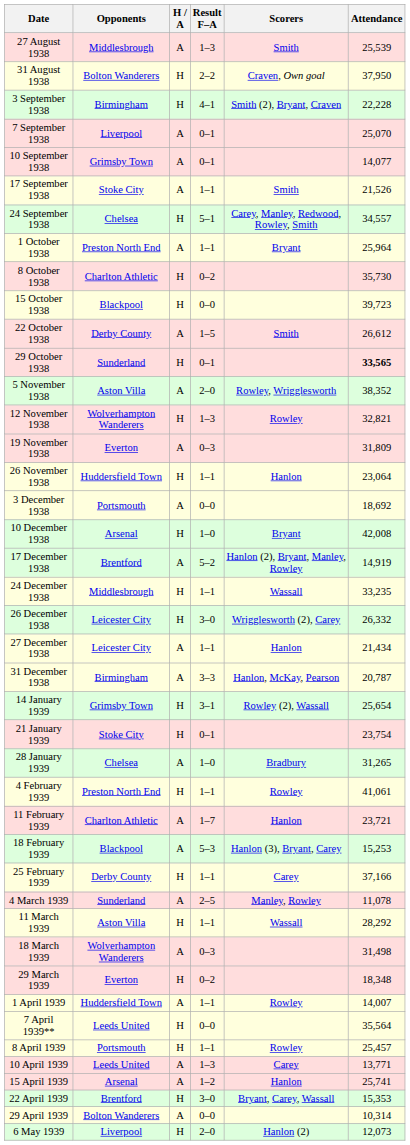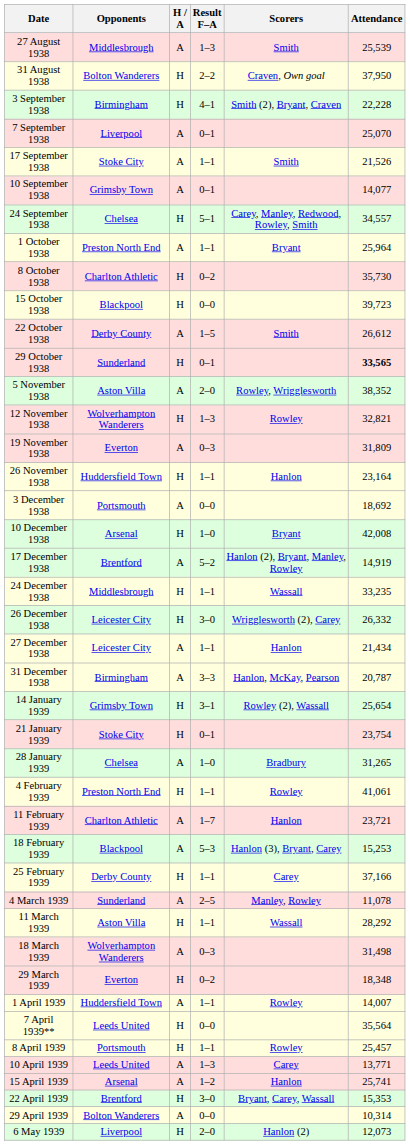 <table class="wikitable" style="text-align:center">
 <tr>
 <th>Date</th>
 <th>Opponents</th>
 <th>H / A</th>
 <th>Result<br>F–A</th>
 <th>Scorers</th>
 <th>Attendance</th>
 </tr>
 <tr bgcolor="#ffdddd">
 <td>27 August 1938</td>
 <td><a href='#'>Middlesbrough</a></td>
 <td>A</td>
 <td>1–3</td>
 <td><a href='#'>Smith</a></td>
 <td>25,539</td>
 </tr>
 <tr bgcolor="#ffffdd">
 <td>31 August 1938</td>
 <td><a href='#'>Bolton Wanderers</a></td>
 <td>H</td>
 <td>2–2</td>
 <td><a href='#'>Craven</a>, <em>Own goal</em></td>
 <td>37,950</td>
 </tr>
 <tr bgcolor="#ddffdd">
 <td>3 September 1938</td>
 <td><a href='#'>Birmingham</a></td>
 <td>H</td>
 <td>4–1</td>
 <td><a href='#'>Smith</a> (2), <a href='#'>Bryant</a>, <a href='#'>Craven</a></td>
 <td>22,228</td>
 </tr>
 <tr bgcolor="#ffdddd">
 <td>7 September 1938</td>
 <td><a href='#'>Liverpool</a></td>
 <td>A</td>
 <td>0–1</td>
 <td></td>
 <td>25,070</td>
 </tr>
+<tr bgcolor="#ffffdd">
+<td>17 September 1938</td>
+<td><a href='#'>Stoke City</a></td>
+<td>A</td>
+<td>1–1</td>
+<td><a href='#'>Smith</a></td>
+<td>21,526</td>
+</tr>
 <tr bgcolor="#ffdddd">
 <td>10 September 1938</td>
 <td><a href='#'>Grimsby Town</a></td>
 <td>A</td>
 <td>0–1</td>
 <td></td>
 <td>14,077</td>
-</tr>
-<tr bgcolor="#ffffdd">
-<td>17 September 1938</td>
-<td><a href='#'>Stoke City</a></td>
-<td>A</td>
-<td>1–1</td>
-<td><a href='#'>Smith</a></td>
-<td>21,526</td>
 </tr>
 <tr bgcolor="#ddffdd">
 <td>24 September 1938</td>
 <td><a href='#'>Chelsea</a></td>
 <td>H</td>
 <td>5–1</td>
 <td><a href='#'>Carey</a>, <a href='#'>Manley</a>, <a href='#'>Redwood</a>, <a href='#'>Rowley</a>, <a href='#'>Smith</a></td>
 <td>34,557</td>
 </tr>
 <tr bgcolor="#ffffdd">
 <td>1 October 1938</td>
 <td><a href='#'>Preston North End</a></td>
 <td>A</td>
 <td>1–1</td>
 <td><a href='#'>Bryant</a></td>
 <td>25,964</td>
 </tr>
 <tr bgcolor="#ffdddd">
 <td>8 October 1938</td>
 <td><a href='#'>Charlton Athletic</a></td>
 <td>H</td>
 <td>0–2</td>
 <td></td>
 <td>35,730</td>
 </tr>
 <tr bgcolor="#ffffdd">
 <td>15 October 1938</td>
 <td><a href='#'>Blackpool</a></td>
 <td>H</td>
 <td>0–0</td>
 <td></td>
 <td>39,723</td>
 </tr>
 <tr bgcolor="#ffdddd">
 <td>22 October 1938</td>
 <td><a href='#'>Derby County</a></td>
 <td>A</td>
 <td>1–5</td>
 <td><a href='#'>Smith</a></td>
 <td>26,612</td>
 </tr>
 <tr bgcolor="#ffdddd">
 <td>29 October 1938</td>
 <td><a href='#'>Sunderland</a></td>
 <td>H</td>
 <td>0–1</td>
 <td></td>
 <td><strong>33,565</strong></td>
 </tr>
 <tr bgcolor="#ddffdd">
 <td>5 November 1938</td>
 <td><a href='#'>Aston Villa</a></td>
 <td>A</td>
 <td>2–0</td>
 <td><a href='#'>Rowley</a>, <a href='#'>Wrigglesworth</a></td>
 <td>38,352</td>
 </tr>
 <tr bgcolor="#ffdddd">
 <td>12 November 1938</td>
 <td><a href='#'>Wolverhampton Wanderers</a></td>
 <td>H</td>
 <td>1–3</td>
 <td><a href='#'>Rowley</a></td>
 <td>32,821</td>
 </tr>
 <tr bgcolor="#ffdddd">
 <td>19 November 1938</td>
 <td><a href='#'>Everton</a></td>
 <td>A</td>
 <td>0–3</td>
 <td></td>
 <td>31,809</td>
 </tr>
 <tr bgcolor="#ffffdd">
 <td>26 November 1938</td>
 <td><a href='#'>Huddersfield Town</a></td>
 <td>H</td>
 <td>1–1</td>
 <td><a href='#'>Hanlon</a></td>
-<td>23,064</td>
+<td>23,164</td>
 </tr>
 <tr bgcolor="#ffffdd">
 <td>3 December 1938</td>
 <td><a href='#'>Portsmouth</a></td>
 <td>A</td>
 <td>0–0</td>
 <td></td>
 <td>18,692</td>
 </tr>
 <tr bgcolor="#ddffdd">
 <td>10 December 1938</td>
 <td><a href='#'>Arsenal</a></td>
 <td>H</td>
 <td>1–0</td>
 <td><a href='#'>Bryant</a></td>
 <td>42,008</td>
 </tr>
 <tr bgcolor="#ddffdd">
 <td>17 December 1938</td>
 <td><a href='#'>Brentford</a></td>
 <td>A</td>
 <td>5–2</td>
 <td><a href='#'>Hanlon</a> (2), <a href='#'>Bryant</a>, <a href='#'>Manley</a>, <a href='#'>Rowley</a></td>
 <td>14,919</td>
 </tr>
 <tr bgcolor="#ffffdd">
 <td>24 December 1938</td>
 <td><a href='#'>Middlesbrough</a></td>
 <td>H</td>
 <td>1–1</td>
 <td><a href='#'>Wassall</a></td>
 <td>33,235</td>
 </tr>
 <tr bgcolor="#ddffdd">
 <td>26 December 1938</td>
 <td><a href='#'>Leicester City</a></td>
 <td>H</td>
 <td>3–0</td>
 <td><a href='#'>Wrigglesworth</a> (2), <a href='#'>Carey</a></td>
 <td>26,332</td>
 </tr>
 <tr bgcolor="#ffffdd">
 <td>27 December 1938</td>
 <td><a href='#'>Leicester City</a></td>
 <td>A</td>
 <td>1–1</td>
 <td><a href='#'>Hanlon</a></td>
 <td>21,434</td>
 </tr>
 <tr bgcolor="#ffffdd">
 <td>31 December 1938</td>
 <td><a href='#'>Birmingham</a></td>
 <td>A</td>
 <td>3–3</td>
 <td><a href='#'>Hanlon</a>, <a href='#'>McKay</a>, <a href='#'>Pearson</a></td>
 <td>20,787</td>
 </tr>
 <tr bgcolor="#ddffdd">
 <td>14 January 1939</td>
 <td><a href='#'>Grimsby Town</a></td>
 <td>H</td>
 <td>3–1</td>
 <td><a href='#'>Rowley</a> (2), <a href='#'>Wassall</a></td>
 <td>25,654</td>
 </tr>
 <tr bgcolor="#ffdddd">
 <td>21 January 1939</td>
 <td><a href='#'>Stoke City</a></td>
 <td>H</td>
 <td>0–1</td>
 <td></td>
 <td>23,754</td>
 </tr>
 <tr bgcolor="#ddffdd">
 <td>28 January 1939</td>
 <td><a href='#'>Chelsea</a></td>
 <td>A</td>
 <td>1–0</td>
 <td><a href='#'>Bradbury</a></td>
 <td>31,265</td>
 </tr>
 <tr bgcolor="#ffffdd">
 <td>4 February 1939</td>
 <td><a href='#'>Preston North End</a></td>
 <td>H</td>
 <td>1–1</td>
 <td><a href='#'>Rowley</a></td>
 <td>41,061</td>
 </tr>
 <tr bgcolor="#ffdddd">
 <td>11 February 1939</td>
 <td><a href='#'>Charlton Athletic</a></td>
 <td>A</td>
 <td>1–7</td>
 <td><a href='#'>Hanlon</a></td>
 <td>23,721</td>
 </tr>
 <tr bgcolor="#ddffdd">
 <td>18 February 1939</td>
 <td><a href='#'>Blackpool</a></td>
 <td>A</td>
 <td>5–3</td>
 <td><a href='#'>Hanlon</a> (3), <a href='#'>Bryant</a>, <a href='#'>Carey</a></td>
 <td>15,253</td>
 </tr>
 <tr bgcolor="#ffffdd">
 <td>25 February 1939</td>
 <td><a href='#'>Derby County</a></td>
 <td>H</td>
 <td>1–1</td>
 <td><a href='#'>Carey</a></td>
 <td>37,166</td>
 </tr>
 <tr bgcolor="#ffdddd">
 <td>4 March 1939</td>
 <td><a href='#'>Sunderland</a></td>
 <td>A</td>
 <td>2–5</td>
 <td><a href='#'>Manley</a>, <a href='#'>Rowley</a></td>
 <td>11,078</td>
 </tr>
 <tr bgcolor="#ffffdd">
 <td>11 March 1939</td>
 <td><a href='#'>Aston Villa</a></td>
 <td>H</td>
 <td>1–1</td>
 <td><a href='#'>Wassall</a></td>
 <td>28,292</td>
 </tr>
 <tr bgcolor="#ffdddd">
 <td>18 March 1939</td>
 <td><a href='#'>Wolverhampton Wanderers</a></td>
 <td>A</td>
 <td>0–3</td>
 <td></td>
 <td>31,498</td>
 </tr>
 <tr bgcolor="#ffdddd">
 <td>29 March 1939</td>
 <td><a href='#'>Everton</a></td>
 <td>H</td>
 <td>0–2</td>
 <td></td>
 <td>18,348</td>
 </tr>
 <tr bgcolor="#ffffdd">
 <td>1 April 1939</td>
 <td><a href='#'>Huddersfield Town</a></td>
 <td>A</td>
 <td>1–1</td>
 <td><a href='#'>Rowley</a></td>
 <td>14,007</td>
 </tr>
 <tr bgcolor="#ffffdd">
 <td>7 April 1939**</td>
 <td><a href='#'>Leeds United</a></td>
 <td>H</td>
 <td>0–0</td>
 <td></td>
 <td>35,564</td>
 </tr>
 <tr bgcolor="#ffffdd">
 <td>8 April 1939</td>
 <td><a href='#'>Portsmouth</a></td>
 <td>H</td>
 <td>1–1</td>
 <td><a href='#'>Rowley</a></td>
 <td>25,457</td>
 </tr>
 <tr bgcolor="#ffdddd">
 <td>10 April 1939</td>
 <td><a href='#'>Leeds United</a></td>
 <td>A</td>
 <td>1–3</td>
 <td><a href='#'>Carey</a></td>
 <td>13,771</td>
 </tr>
 <tr bgcolor="#ffdddd">
 <td>15 April 1939</td>
 <td><a href='#'>Arsenal</a></td>
 <td>A</td>
 <td>1–2</td>
 <td><a href='#'>Hanlon</a></td>
 <td>25,741</td>
 </tr>
 <tr bgcolor="#ddffdd">
 <td>22 April 1939</td>
 <td><a href='#'>Brentford</a></td>
 <td>H</td>
 <td>3–0</td>
 <td><a href='#'>Bryant</a>, <a href='#'>Carey</a>, <a href='#'>Wassall</a></td>
 <td>15,353</td>
 </tr>
 <tr bgcolor="#ffffdd">
 <td>29 April 1939</td>
 <td><a href='#'>Bolton Wanderers</a></td>
 <td>A</td>
 <td>0–0</td>
 <td></td>
 <td>10,314</td>
 </tr>
 <tr bgcolor="#ddffdd">
 <td>6 May 1939</td>
 <td><a href='#'>Liverpool</a></td>
 <td>H</td>
 <td>2–0</td>
 <td><a href='#'>Hanlon</a> (2)</td>
 <td>12,073</td>
 </tr>
 </table>
